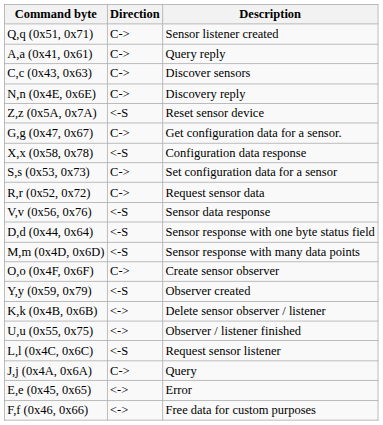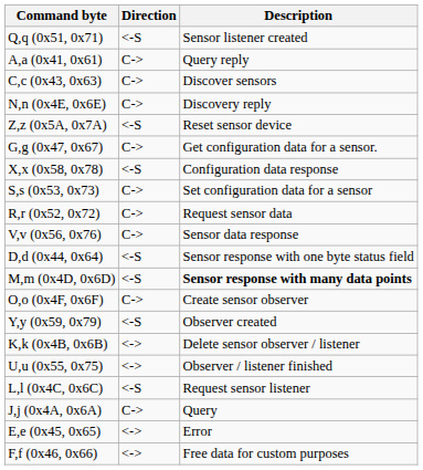 <table class="wikitable">
 <tr>
 <th>Command byte</th>
 <th>Direction</th>
 <th>Description</th>
 </tr>
 <tr>
 <td>Q,q (0x51, 0x71)</td>
-<td>C-></td>
+<td><-S</td>
 <td>Sensor listener created</td>
 </tr>
 <tr>
 <td>A,a (0x41, 0x61)</td>
 <td>C-></td>
 <td>Query reply</td>
 </tr>
 <tr>
 <td>C,c (0x43, 0x63)</td>
 <td>C-></td>
 <td>Discover sensors</td>
 </tr>
 <tr>
 <td>N,n (0x4E, 0x6E)</td>
 <td>C-></td>
 <td>Discovery reply</td>
 </tr>
 <tr>
 <td>Z,z (0x5A, 0x7A)</td>
 <td><-S</td>
 <td>Reset sensor device</td>
 </tr>
 <tr>
 <td>G,g (0x47, 0x67)</td>
 <td>C-></td>
 <td>Get configuration data for a sensor.</td>
 </tr>
 <tr>
 <td>X,x (0x58, 0x78)</td>
 <td><-S</td>
 <td>Configuration data response</td>
 </tr>
 <tr>
 <td>S,s (0x53, 0x73)</td>
 <td>C-></td>
 <td>Set configuration data for a sensor</td>
 </tr>
 <tr>
 <td>R,r (0x52, 0x72)</td>
 <td>C-></td>
 <td>Request sensor data</td>
 </tr>
 <tr>
 <td>V,v (0x56, 0x76)</td>
-<td><-S</td>
+<td>C-></td>
 <td>Sensor data response</td>
 </tr>
 <tr>
 <td>D,d (0x44, 0x64)</td>
 <td><-S</td>
 <td>Sensor response with one byte status field</td>
 </tr>
 <tr>
 <td>M,m (0x4D, 0x6D)</td>
 <td><-S</td>
-<td>Sensor response with many data points</td>
+<td><strong>Sensor response with many data points</strong></td>
 </tr>
 <tr>
 <td>O,o (0x4F, 0x6F)</td>
 <td>C-></td>
 <td>Create sensor observer</td>
 </tr>
 <tr>
 <td>Y,y (0x59, 0x79)</td>
 <td><-S</td>
 <td>Observer created</td>
 </tr>
 <tr>
 <td>K,k (0x4B, 0x6B)</td>
 <td><-></td>
 <td>Delete sensor observer / listener</td>
 </tr>
 <tr>
 <td>U,u (0x55, 0x75)</td>
 <td><-></td>
 <td>Observer / listener finished</td>
 </tr>
 <tr>
 <td>L,l (0x4C, 0x6C)</td>
 <td><-S</td>
 <td>Request sensor listener</td>
 </tr>
 <tr>
 <td>J,j (0x4A, 0x6A)</td>
 <td>C-></td>
 <td>Query</td>
 </tr>
 <tr>
 <td>E,e (0x45, 0x65)</td>
 <td><-></td>
 <td>Error</td>
 </tr>
 <tr>
 <td>F,f (0x46, 0x66)</td>
 <td><-></td>
 <td>Free data for custom purposes</td>
 </tr>
 </table>
